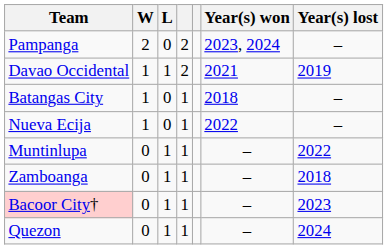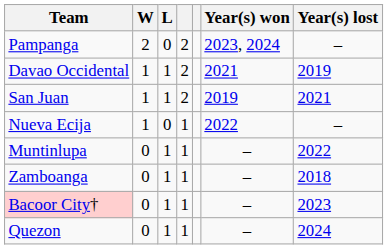 <table class="wikitable sortable" style="text-align:center;">
 <tr>
 <th>Team</th>
 <th>W</th>
 <th>L</th>
 <th></th>
 <th></th>
 <th>Year(s) won</th>
 <th>Year(s) lost</th>
 </tr>
 <tr>
 <td align=left><a href='#'>Pampanga</a></td>
 <td>2</td>
 <td>0</td>
 <td>2</td>
 <td></td>
 <td align=left><a href='#'>2023</a>, <a href='#'>2024</a></td>
 <td>–</td>
 </tr>
 <tr>
 <td align=left><a href='#'>Davao Occidental</a></td>
 <td>1</td>
 <td>1</td>
 <td>2</td>
 <td></td>
 <td align=left><a href='#'>2021</a></td>
 <td align=left><a href='#'>2019</a></td>
 </tr>
 <tr>
-<td align=left><a href='#'>Batangas City</a></td>
+<td align=left><a href='#'>San Juan</a></td>
 <td>1</td>
-<td>0</td>
 <td>1</td>
+<td>2</td>
 <td></td>
-<td align=left><a href='#'>2018</a></td>
-<td>–</td>
+<td align=left><a href='#'>2019</a></td>
+<td align=left><a href='#'>2021</a></td>
 </tr>
 <tr>
 <td align=left><a href='#'>Nueva Ecija</a></td>
 <td>1</td>
 <td>0</td>
 <td>1</td>
 <td></td>
 <td align=left><a href='#'>2022</a></td>
 <td>–</td>
 </tr>
 <tr>
 <td align=left><a href='#'>Muntinlupa</a></td>
 <td>0</td>
 <td>1</td>
 <td>1</td>
 <td></td>
 <td>–</td>
 <td align=left><a href='#'>2022</a></td>
 </tr>
 <tr>
 <td align=left><a href='#'>Zamboanga</a></td>
 <td>0</td>
 <td>1</td>
 <td>1</td>
 <td></td>
 <td>–</td>
 <td align=left><a href='#'>2018</a></td>
 </tr>
 <tr>
 <td align=left bgcolor="#FFCFCF"><a href='#'>Bacoor City</a>†</td>
 <td>0</td>
 <td>1</td>
 <td>1</td>
 <td></td>
 <td>–</td>
 <td align=left><a href='#'>2023</a></td>
 </tr>
 <tr>
 <td align=left><a href='#'>Quezon</a></td>
 <td>0</td>
 <td>1</td>
 <td>1</td>
 <td></td>
 <td>–</td>
 <td align=left><a href='#'>2024</a></td>
 </tr>
 </table>
